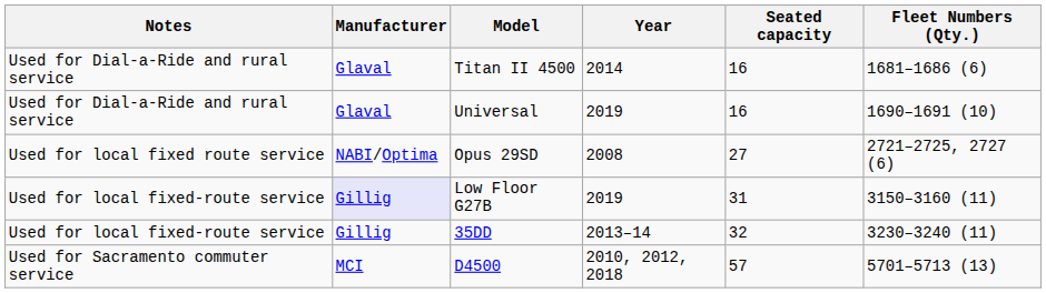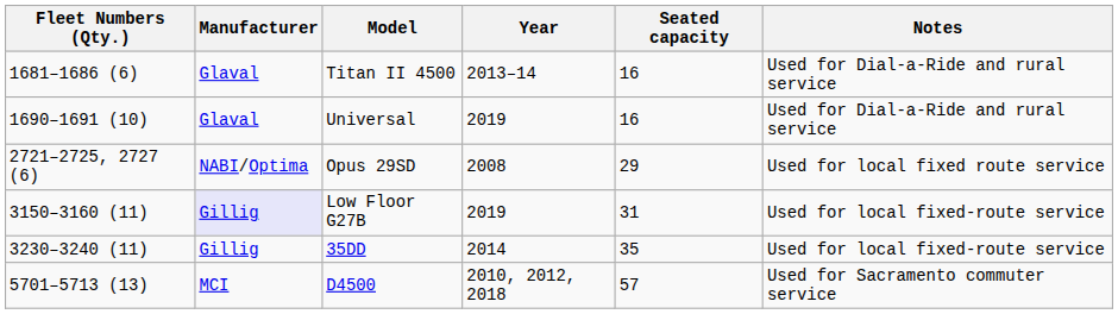 <table class="wikitable">
 <tr>
-<th>Notes</th>
+<th>Fleet Numbers (Qty.)</th>
 <th>Manufacturer</th>
 <th>Model</th>
 <th>Year</th>
 <th>Seated capacity</th>
-<th>Fleet Numbers (Qty.)</th>
+<th>Notes</th>
 </tr>
 <tr>
-<td>Used for Dial-a-Ride and rural service</td>
+<td>1681–1686 (6)</td>
 <td><a href='#'>Glaval</a></td>
 <td>Titan II 4500</td>
-<td>2014</td>
+<td>2013–14</td>
 <td>16</td>
-<td>1681–1686 (6)</td>
+<td>Used for Dial-a-Ride and rural service</td>
 </tr>
 <tr>
-<td>Used for Dial-a-Ride and rural service</td>
+<td>1690–1691 (10)</td>
 <td><a href='#'>Glaval</a></td>
 <td>Universal</td>
 <td>2019</td>
 <td>16</td>
-<td>1690–1691 (10)</td>
+<td>Used for Dial-a-Ride and rural service</td>
 </tr>
 <tr>
-<td>Used for local fixed route service</td>
+<td>2721–2725, 2727 (6)</td>
 <td><a href='#'>NABI</a>/<a href='#'>Optima</a></td>
 <td>Opus 29SD</td>
 <td>2008</td>
-<td>27</td>
-<td>2721–2725, 2727 (6)</td>
+<td>29</td>
+<td>Used for local fixed route service</td>
 </tr>
 <tr>
-<td>Used for local fixed-route service</td>
+<td>3150–3160 (11)</td>
 <td style="background: lavender;"><a href='#'>Gillig</a></td>
 <td>Low Floor G27B</td>
 <td>2019</td>
 <td>31</td>
-<td>3150–3160 (11)</td>
+<td>Used for local fixed-route service</td>
 </tr>
 <tr>
-<td>Used for local fixed-route service</td>
+<td>3230–3240 (11)</td>
 <td><a href='#'>Gillig</a></td>
 <td><a href='#'>35DD</a></td>
-<td>2013–14</td>
-<td>32</td>
-<td>3230–3240 (11)</td>
+<td>2014</td>
+<td>35</td>
+<td>Used for local fixed-route service</td>
 </tr>
 <tr>
-<td>Used for Sacramento commuter service</td>
+<td>5701–5713 (13)</td>
 <td><a href='#'>MCI</a></td>
 <td><a href='#'>D4500</a></td>
 <td>2010, 2012, 2018</td>
 <td>57</td>
-<td>5701–5713 (13)</td>
+<td>Used for Sacramento commuter service</td>
 </tr>
 </table>
